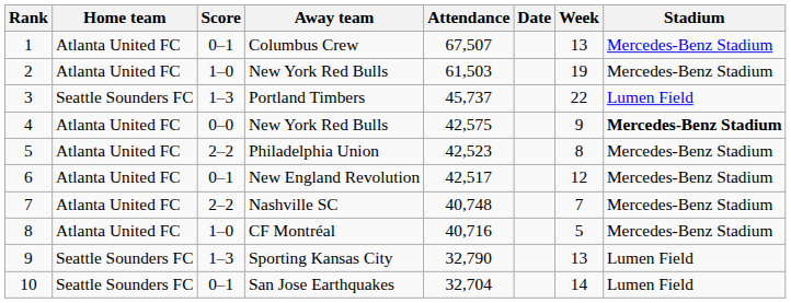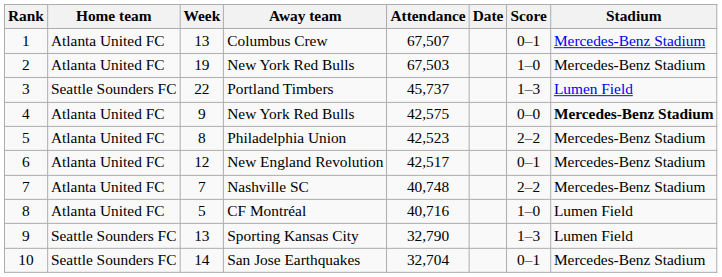 <table class="wikitable sortable" style=text-align:center>
 <tr>
 <th>Rank</th>
 <th>Home team</th>
-<th>Score</th>
+<th>Week</th>
 <th>Away team</th>
 <th>Attendance</th>
 <th>Date</th>
-<th>Week</th>
+<th>Score</th>
 <th>Stadium</th>
 </tr>
 <tr>
 <td>1</td>
 <td align=left>Atlanta United FC</td>
-<td>0–1</td>
+<td>13</td>
 <td align=left>Columbus Crew</td>
 <td>67,507</td>
 <td align=left></td>
-<td>13</td>
+<td>0–1</td>
 <td align=left><a href='#'>Mercedes-Benz Stadium</a></td>
 </tr>
 <tr>
 <td>2</td>
 <td align=left>Atlanta United FC</td>
+<td>19</td>
+<td align=left>New York Red Bulls</td>
+<td>67,503</td>
+<td align=left></td>
 <td>1–0</td>
-<td align=left>New York Red Bulls</td>
-<td>61,503</td>
-<td align=left></td>
-<td>19</td>
 <td align=left>Mercedes-Benz Stadium</td>
 </tr>
 <tr>
 <td>3</td>
 <td align=left>Seattle Sounders FC</td>
-<td>1–3</td>
+<td>22</td>
 <td align=left>Portland Timbers</td>
 <td>45,737</td>
 <td align=left></td>
-<td>22</td>
+<td>1–3</td>
 <td align=left><a href='#'>Lumen Field</a></td>
 </tr>
 <tr>
 <td>4</td>
 <td align=left>Atlanta United FC</td>
-<td>0–0</td>
+<td>9</td>
 <td align=left>New York Red Bulls</td>
 <td>42,575</td>
 <td align=left></td>
-<td>9</td>
+<td>0–0</td>
 <td align=left><strong>Mercedes-Benz Stadium</strong></td>
 </tr>
 <tr>
 <td>5</td>
 <td align=left>Atlanta United FC</td>
-<td>2–2</td>
+<td>8</td>
 <td align=left>Philadelphia Union</td>
 <td>42,523</td>
 <td align=left></td>
-<td>8</td>
+<td>2–2</td>
 <td align=left>Mercedes-Benz Stadium</td>
 </tr>
 <tr>
 <td>6</td>
 <td align=left>Atlanta United FC</td>
-<td>0–1</td>
+<td>12</td>
 <td align=left>New England Revolution</td>
 <td>42,517</td>
 <td align=left></td>
-<td>12</td>
+<td>0–1</td>
 <td align=left>Mercedes-Benz Stadium</td>
 </tr>
 <tr>
 <td>7</td>
 <td align=left>Atlanta United FC</td>
-<td>2–2</td>
+<td>7</td>
 <td align=left>Nashville SC</td>
 <td>40,748</td>
 <td align=left></td>
-<td>7</td>
+<td>2–2</td>
 <td align=left>Mercedes-Benz Stadium</td>
 </tr>
 <tr>
 <td>8</td>
 <td align=left>Atlanta United FC</td>
-<td>1–0</td>
+<td>5</td>
 <td align=left>CF Montréal</td>
 <td>40,716</td>
 <td align=left></td>
-<td>5</td>
-<td align=left>Mercedes-Benz Stadium</td>
+<td>1–0</td>
+<td align=left>Lumen Field</td>
 </tr>
 <tr>
 <td>9</td>
 <td align=left>Seattle Sounders FC</td>
-<td>1–3</td>
+<td>13</td>
 <td align=left>Sporting Kansas City</td>
 <td>32,790</td>
 <td align=left></td>
-<td>13</td>
+<td>1–3</td>
 <td align=left>Lumen Field</td>
 </tr>
 <tr>
 <td>10</td>
 <td align=left>Seattle Sounders FC</td>
-<td>0–1</td>
+<td>14</td>
 <td align=left>San Jose Earthquakes</td>
 <td>32,704</td>
 <td align=left></td>
-<td>14</td>
-<td align=left>Lumen Field</td>
+<td>0–1</td>
+<td align=left>Mercedes-Benz Stadium</td>
 </tr>
 </table>
